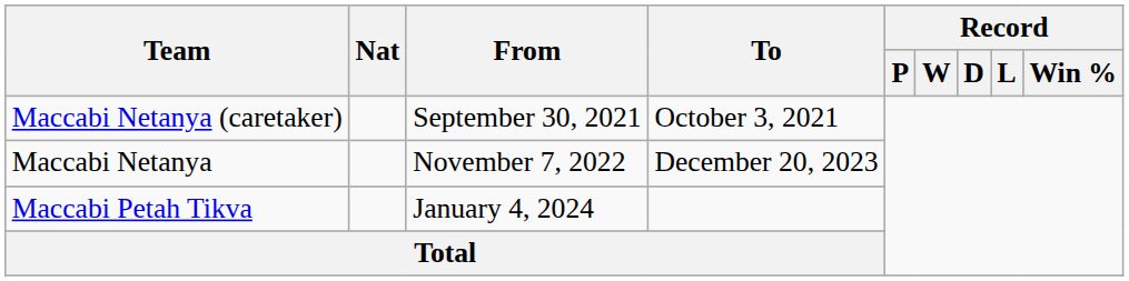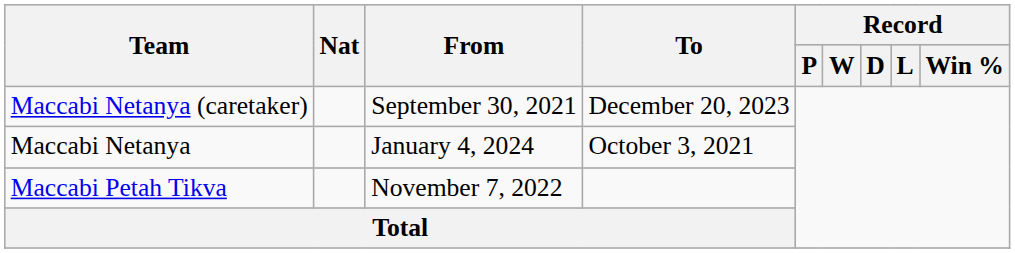 <table class="wikitable" style="text-align: center">
 <tr>
 <th rowspan=2>Team</th>
 <th rowspan=2>Nat</th>
 <th rowspan=2>From</th>
 <th rowspan=2>To</th>
 <th colspan=7>Record</th>
 </tr>
 <tr>
 <th>P</th>
 <th>W</th>
 <th>D</th>
 <th>L</th>
 <th>Win %</th>
 </tr>
 <tr>
 <td align=left><a href='#'>Maccabi Netanya</a> (caretaker)</td>
 <td></td>
 <td align=left>September 30, 2021</td>
-<td align=left>October 3, 2021<br></td>
+<td align=left>December 20, 2023<br></td>
 </tr>
 <tr>
 <td align=left>Maccabi Netanya</td>
 <td></td>
-<td align=left>November 7, 2022</td>
-<td align=left>December 20, 2023<br></td>
+<td align=left>January 4, 2024</td>
+<td align=left>October 3, 2021<br></td>
 </tr>
 <tr>
 <td align=left><a href='#'>Maccabi Petah Tikva</a></td>
 <td></td>
-<td align=left>January 4, 2024</td>
+<td align=left>November 7, 2022</td>
 <td align=left><br></td>
 </tr>
 <tr>
 <th colspan=4>Total<br></th>
 </tr>
 </table>
